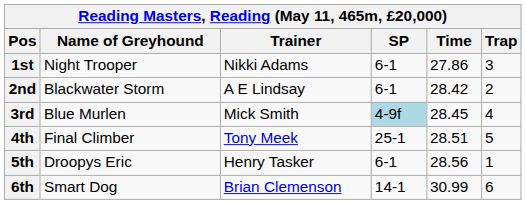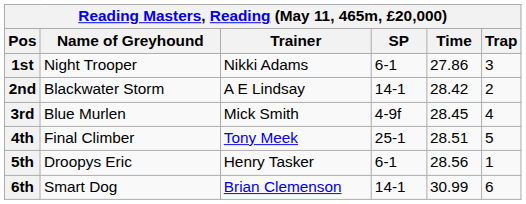 <table class="wikitable">
 <tr>
 <th colspan="6"><a href='#'>Reading Masters</a>, <a href='#'>Reading</a> (May 11, 465m, £20,000)</th>
 </tr>
 <tr>
 <th width=30>Pos</th>
 <th width=180>Name of Greyhound</th>
 <th width=150>Trainer</th>
 <th width=50>SP</th>
 <th width=50>Time</th>
 <th width=30>Trap</th>
 </tr>
 <tr>
 <th>1st</th>
 <td>Night Trooper</td>
 <td>Nikki Adams</td>
 <td>6-1</td>
 <td>27.86</td>
 <td>3</td>
 </tr>
 <tr>
 <th>2nd</th>
 <td>Blackwater Storm</td>
 <td>A E Lindsay</td>
-<td>6-1</td>
+<td>14-1</td>
 <td>28.42</td>
 <td>2</td>
 </tr>
 <tr>
 <th>3rd</th>
 <td>Blue Murlen</td>
 <td>Mick Smith</td>
-<td style="background: lightblue;">4-9f</td>
+<td>4-9f</td>
 <td>28.45</td>
 <td>4</td>
 </tr>
 <tr>
 <th>4th</th>
 <td>Final Climber</td>
 <td><a href='#'>Tony Meek</a></td>
 <td>25-1</td>
 <td>28.51</td>
 <td>5</td>
 </tr>
 <tr>
 <th>5th</th>
 <td>Droopys Eric</td>
 <td>Henry Tasker</td>
 <td>6-1</td>
 <td>28.56</td>
 <td>1</td>
 </tr>
 <tr>
 <th>6th</th>
 <td>Smart Dog</td>
 <td><a href='#'>Brian Clemenson</a></td>
 <td>14-1</td>
 <td>30.99</td>
 <td>6</td>
 </tr>
 </table>
